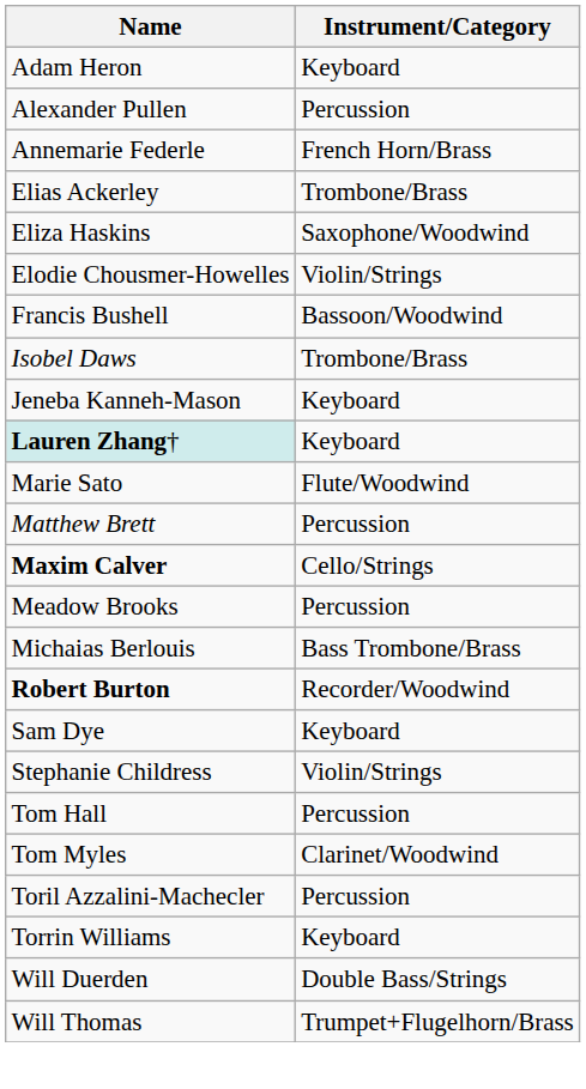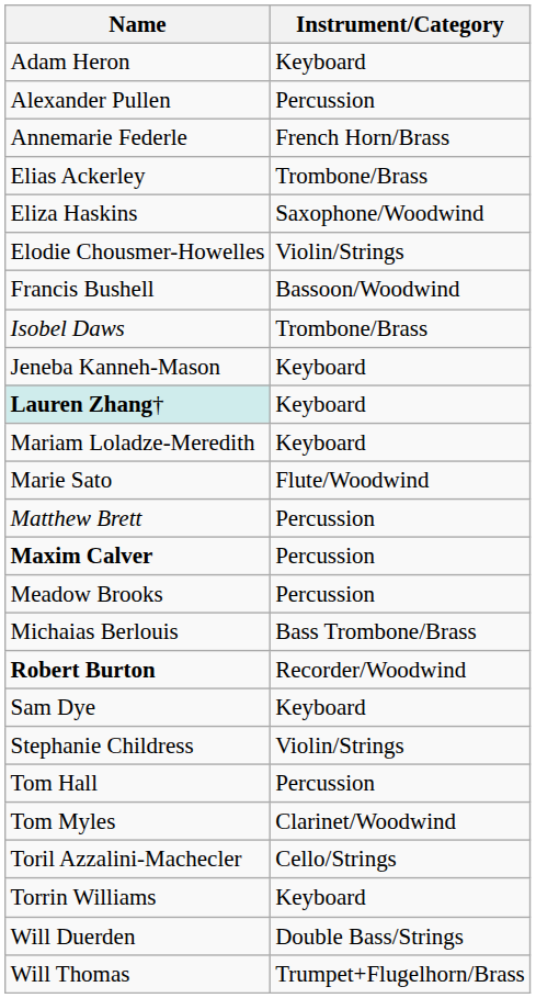 <table class="wikitable sortable" style="font-size: 95%">
 <tr>
 <th>Name</th>
 <th>Instrument/Category</th>
 </tr>
 <tr>
 <td>Adam Heron</td>
 <td>Keyboard</td>
 </tr>
 <tr>
 <td>Alexander Pullen</td>
 <td>Percussion</td>
 </tr>
 <tr>
 <td>Annemarie Federle</td>
 <td>French Horn/Brass</td>
 </tr>
 <tr>
 <td>Elias Ackerley</td>
 <td>Trombone/Brass</td>
 </tr>
 <tr>
 <td>Eliza Haskins</td>
 <td>Saxophone/Woodwind</td>
 </tr>
 <tr>
 <td>Elodie Chousmer-Howelles</td>
 <td>Violin/Strings</td>
 </tr>
 <tr>
 <td>Francis Bushell</td>
 <td>Bassoon/Woodwind</td>
 </tr>
 <tr>
 <td><em>Isobel Daws</em></td>
 <td>Trombone/Brass</td>
 </tr>
 <tr>
 <td>Jeneba Kanneh-Mason</td>
 <td>Keyboard</td>
 </tr>
 <tr>
 <td bgcolor="#CFECEC"><strong>Lauren Zhang</strong>†</td>
 <td>Keyboard</td>
 </tr>
 <tr>
+<td>Mariam Loladze-Meredith</td>
+<td>Keyboard</td>
+</tr>
+<tr>
 <td>Marie Sato</td>
 <td>Flute/Woodwind</td>
 </tr>
 <tr>
 <td><em>Matthew Brett</em></td>
 <td>Percussion</td>
 </tr>
 <tr>
 <td><strong>Maxim Calver</strong></td>
-<td>Cello/Strings</td>
+<td>Percussion</td>
 </tr>
 <tr>
 <td>Meadow Brooks</td>
 <td>Percussion</td>
 </tr>
 <tr>
 <td>Michaias Berlouis</td>
 <td>Bass Trombone/Brass</td>
 </tr>
 <tr>
 <td><strong>Robert Burton</strong></td>
 <td>Recorder/Woodwind</td>
 </tr>
 <tr>
 <td>Sam Dye</td>
 <td>Keyboard</td>
 </tr>
 <tr>
 <td>Stephanie Childress</td>
 <td>Violin/Strings</td>
 </tr>
 <tr>
 <td>Tom Hall</td>
 <td>Percussion</td>
 </tr>
 <tr>
 <td>Tom Myles</td>
 <td>Clarinet/Woodwind</td>
 </tr>
 <tr>
 <td>Toril Azzalini-Machecler</td>
-<td>Percussion</td>
+<td>Cello/Strings</td>
 </tr>
 <tr>
 <td>Torrin Williams</td>
 <td>Keyboard</td>
 </tr>
 <tr>
 <td>Will Duerden</td>
 <td>Double Bass/Strings</td>
 </tr>
 <tr>
 <td>Will Thomas</td>
 <td>Trumpet+Flugelhorn/Brass</td>
 </tr>
 </table>
